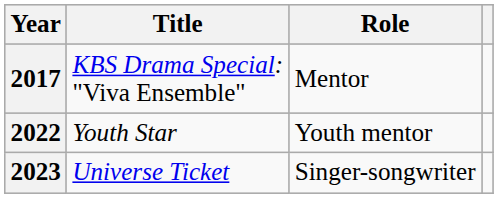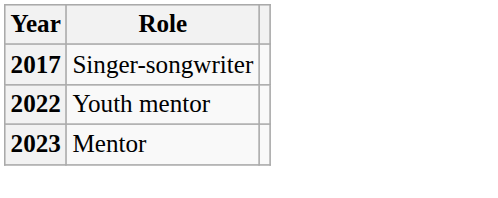 <table class="wikitable sortable plainrowheaders">
 <tr>
 <th scope="col">Year</th>
-<th scope="col">Title</th>
 <th scope="col">Role</th>
 <th scope="col" class="unsortable"></th>
 </tr>
 <tr>
 <th scope="row">2017</th>
-<td><em><a href='#'>KBS Drama Special</a>:</em><br>"Viva Ensemble"</td>
-<td>Mentor</td>
+<td>Singer-songwriter</td>
 <td style="text-align:center"></td>
 </tr>
 <tr>
 <th scope="row">2022</th>
-<td><em>Youth Star</em></td>
 <td>Youth mentor</td>
 <td style="text-align:center"></td>
 </tr>
 <tr>
 <th scope="row">2023</th>
-<td><em><a href='#'>Universe Ticket</a></em></td>
-<td>Singer-songwriter</td>
+<td>Mentor</td>
 <td style="text-align:center"></td>
 </tr>
 </table>
